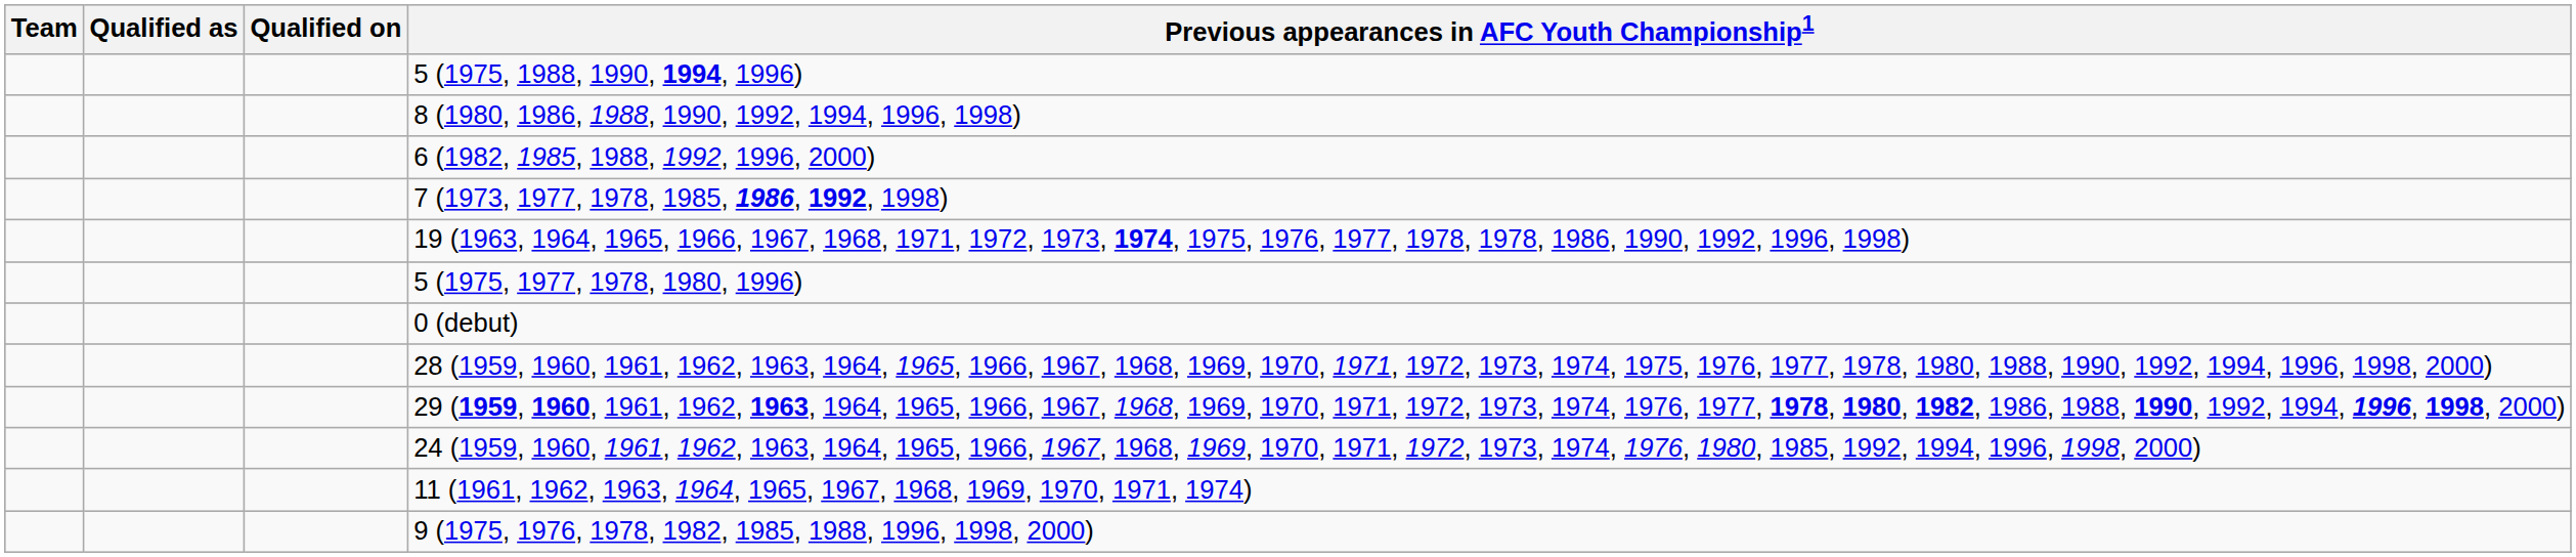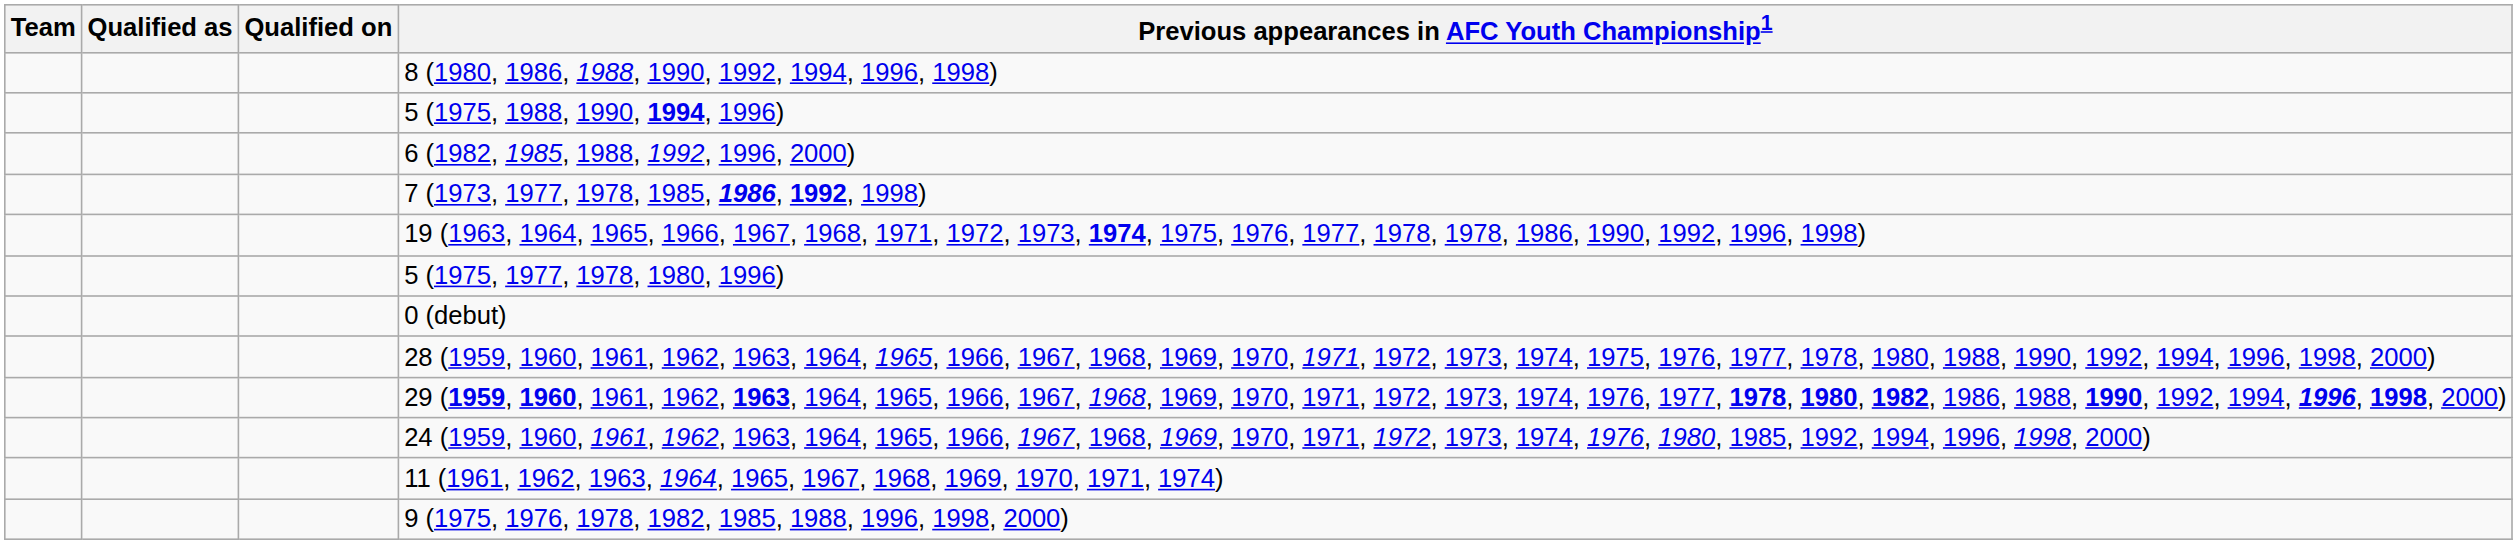 <table class="wikitable sortable">
 <tr>
 <th>Team</th>
 <th>Qualified as</th>
 <th>Qualified on</th>
 <th data-sort-type="number">Previous appearances in <a href='#'>AFC Youth Championship</a><sup><strong><a href='#'>1</a></strong></sup></th>
 </tr>
 <tr>
 <td></td>
 <td></td>
 <td></td>
-<td>5 (<a href='#'>1975</a>, <a href='#'>1988</a>, <a href='#'>1990</a>, <strong><a href='#'>1994</a></strong>, <a href='#'>1996</a>)</td>
+<td>8 (<a href='#'>1980</a>, <a href='#'>1986</a>, <em><a href='#'>1988</a></em>, <a href='#'>1990</a>, <a href='#'>1992</a>, <a href='#'>1994</a>, <a href='#'>1996</a>, <a href='#'>1998</a>)</td>
 </tr>
 <tr>
 <td></td>
 <td></td>
 <td></td>
-<td>8 (<a href='#'>1980</a>, <a href='#'>1986</a>, <em><a href='#'>1988</a></em>, <a href='#'>1990</a>, <a href='#'>1992</a>, <a href='#'>1994</a>, <a href='#'>1996</a>, <a href='#'>1998</a>)</td>
+<td>5 (<a href='#'>1975</a>, <a href='#'>1988</a>, <a href='#'>1990</a>, <strong><a href='#'>1994</a></strong>, <a href='#'>1996</a>)</td>
 </tr>
 <tr>
 <td></td>
 <td></td>
 <td></td>
 <td>6 (<a href='#'>1982</a>, <em><a href='#'>1985</a></em>, <a href='#'>1988</a>, <em><a href='#'>1992</a></em>, <a href='#'>1996</a>, <a href='#'>2000</a>)</td>
 </tr>
 <tr>
 <td></td>
 <td></td>
 <td></td>
 <td>7 (<a href='#'>1973</a>, <a href='#'>1977</a>, <a href='#'>1978</a>, <a href='#'>1985</a>, <strong><em><a href='#'>1986</a></em></strong>, <strong><a href='#'>1992</a></strong>, <a href='#'>1998</a>)</td>
 </tr>
 <tr>
 <td></td>
 <td></td>
 <td></td>
 <td>19 (<a href='#'>1963</a>, <a href='#'>1964</a>, <a href='#'>1965</a>, <a href='#'>1966</a>, <a href='#'>1967</a>, <a href='#'>1968</a>, <a href='#'>1971</a>, <a href='#'>1972</a>, <a href='#'>1973</a>, <strong><a href='#'>1974</a></strong>, <a href='#'>1975</a>, <a href='#'>1976</a>, <a href='#'>1977</a>, <a href='#'>1978</a>, <a href='#'>1978</a>, <a href='#'>1986</a>, <a href='#'>1990</a>, <a href='#'>1992</a>, <a href='#'>1996</a>, <a href='#'>1998</a>)</td>
 </tr>
 <tr>
 <td></td>
 <td></td>
 <td></td>
 <td>5 (<a href='#'>1975</a>, <a href='#'>1977</a>, <a href='#'>1978</a>, <a href='#'>1980</a>, <a href='#'>1996</a>)</td>
 </tr>
 <tr>
 <td></td>
 <td></td>
 <td></td>
 <td>0 (debut)</td>
 </tr>
 <tr>
 <td></td>
 <td></td>
 <td></td>
 <td>28 (<a href='#'>1959</a>, <a href='#'>1960</a>, <a href='#'>1961</a>, <a href='#'>1962</a>, <a href='#'>1963</a>, <a href='#'>1964</a>, <em><a href='#'>1965</a></em>, <a href='#'>1966</a>, <a href='#'>1967</a>, <a href='#'>1968</a>, <a href='#'>1969</a>, <a href='#'>1970</a>, <em><a href='#'>1971</a></em>, <a href='#'>1972</a>, <a href='#'>1973</a>, <a href='#'>1974</a>, <a href='#'>1975</a>, <a href='#'>1976</a>, <a href='#'>1977</a>, <a href='#'>1978</a>, <a href='#'>1980</a>, <a href='#'>1988</a>, <a href='#'>1990</a>, <a href='#'>1992</a>, <a href='#'>1994</a>, <a href='#'>1996</a>, <a href='#'>1998</a>, <a href='#'>2000</a>)</td>
 </tr>
 <tr>
 <td></td>
 <td></td>
 <td></td>
 <td>29 (<strong><a href='#'>1959</a></strong>, <strong><a href='#'>1960</a></strong>, <a href='#'>1961</a>, <a href='#'>1962</a>, <strong><a href='#'>1963</a></strong>, <a href='#'>1964</a>, <a href='#'>1965</a>, <a href='#'>1966</a>, <a href='#'>1967</a>, <em><a href='#'>1968</a></em>, <a href='#'>1969</a>, <a href='#'>1970</a>, <a href='#'>1971</a>, <a href='#'>1972</a>, <a href='#'>1973</a>, <a href='#'>1974</a>, <a href='#'>1976</a>, <a href='#'>1977</a>, <strong><a href='#'>1978</a></strong>, <strong><a href='#'>1980</a></strong>, <strong><a href='#'>1982</a></strong>, <a href='#'>1986</a>, <a href='#'>1988</a>, <strong><a href='#'>1990</a></strong>, <a href='#'>1992</a>, <a href='#'>1994</a>, <strong><em><a href='#'>1996</a></em></strong>, <strong><a href='#'>1998</a></strong>, <a href='#'>2000</a>)</td>
 </tr>
 <tr>
 <td></td>
 <td></td>
 <td></td>
 <td>24 (<a href='#'>1959</a>, <a href='#'>1960</a>, <em><a href='#'>1961</a></em>, <em><a href='#'>1962</a></em>, <a href='#'>1963</a>, <a href='#'>1964</a>, <a href='#'>1965</a>, <a href='#'>1966</a>, <em><a href='#'>1967</a></em>, <a href='#'>1968</a>, <em><a href='#'>1969</a></em>, <a href='#'>1970</a>, <a href='#'>1971</a>, <em><a href='#'>1972</a></em>, <a href='#'>1973</a>, <a href='#'>1974</a>, <em><a href='#'>1976</a></em>, <em><a href='#'>1980</a></em>, <a href='#'>1985</a>, <a href='#'>1992</a>, <a href='#'>1994</a>, <a href='#'>1996</a>, <em><a href='#'>1998</a></em>, <a href='#'>2000</a>)</td>
 </tr>
 <tr>
 <td></td>
 <td></td>
 <td></td>
 <td>11 (<a href='#'>1961</a>, <a href='#'>1962</a>, <a href='#'>1963</a>, <em><a href='#'>1964</a></em>, <a href='#'>1965</a>, <a href='#'>1967</a>, <a href='#'>1968</a>, <a href='#'>1969</a>, <a href='#'>1970</a>, <a href='#'>1971</a>, <a href='#'>1974</a>)</td>
 </tr>
 <tr>
 <td></td>
 <td></td>
 <td></td>
 <td>9 (<a href='#'>1975</a>, <a href='#'>1976</a>, <a href='#'>1978</a>, <a href='#'>1982</a>, <a href='#'>1985</a>, <a href='#'>1988</a>, <a href='#'>1996</a>, <a href='#'>1998</a>, <a href='#'>2000</a>)</td>
 </tr>
 </table>
